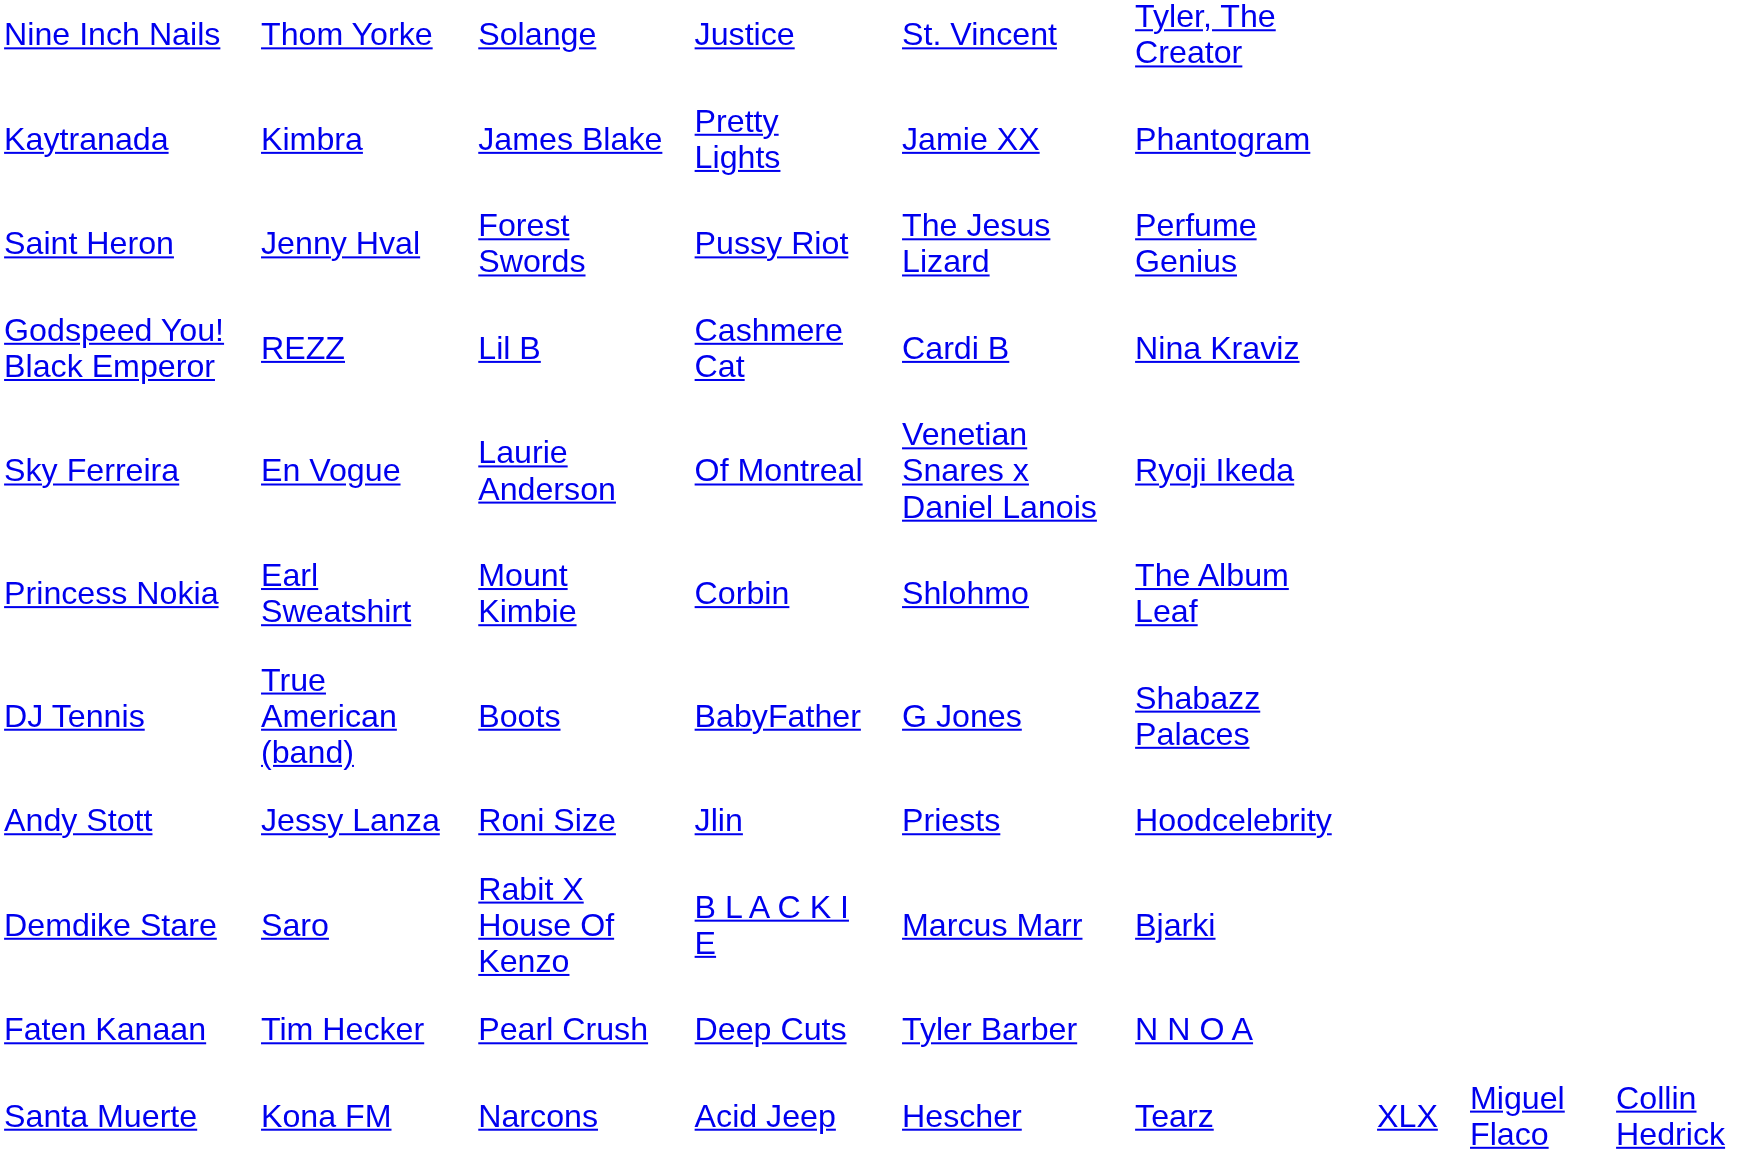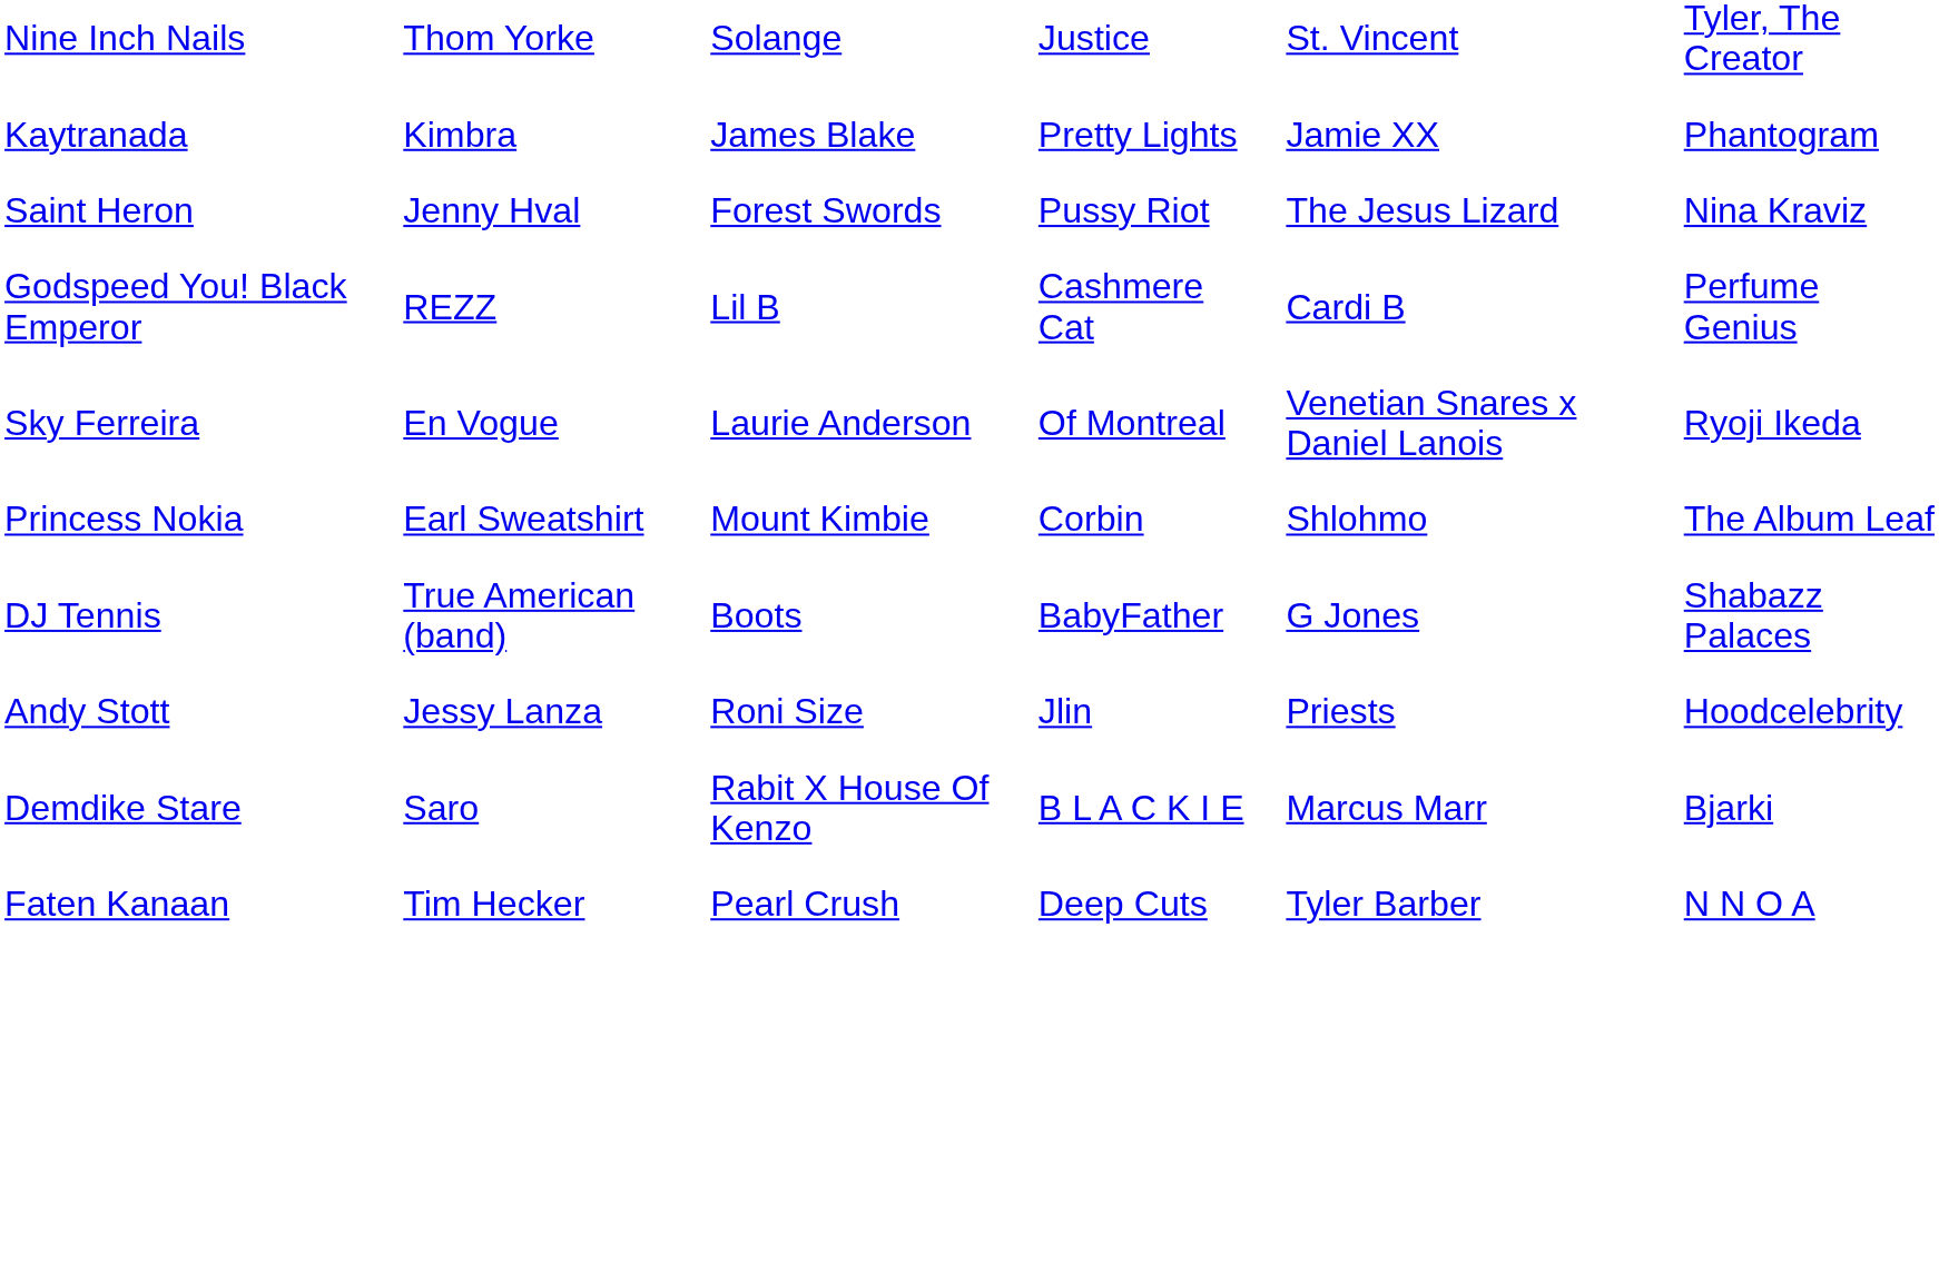 <table cellpadding=7>
 <tr>
 <td><a href='#'>Nine Inch Nails</a></td>
 <td><a href='#'>Thom Yorke</a></td>
 <td><a href='#'>Solange</a></td>
 <td><a href='#'>Justice</a></td>
 <td><a href='#'>St. Vincent</a></td>
 <td><a href='#'>Tyler, The Creator</a></td>
 </tr>
 <tr>
 <td><a href='#'>Kaytranada</a></td>
 <td><a href='#'>Kimbra</a></td>
 <td><a href='#'>James Blake</a></td>
 <td><a href='#'>Pretty Lights</a></td>
 <td><a href='#'>Jamie XX</a></td>
 <td><a href='#'>Phantogram</a></td>
 </tr>
 <tr>
 <td><a href='#'>Saint Heron</a></td>
 <td><a href='#'>Jenny Hval</a></td>
 <td><a href='#'>Forest Swords</a></td>
 <td><a href='#'>Pussy Riot</a></td>
 <td><a href='#'>The Jesus Lizard</a></td>
-<td><a href='#'>Perfume Genius</a></td>
+<td><a href='#'>Nina Kraviz</a></td>
 </tr>
 <tr>
 <td><a href='#'>Godspeed You! Black Emperor</a></td>
 <td><a href='#'>REZZ</a></td>
 <td><a href='#'>Lil B</a></td>
 <td><a href='#'>Cashmere Cat</a></td>
 <td><a href='#'>Cardi B</a></td>
-<td><a href='#'>Nina Kraviz</a></td>
+<td><a href='#'>Perfume Genius</a></td>
 </tr>
 <tr>
 <td><a href='#'>Sky Ferreira</a></td>
 <td><a href='#'>En Vogue</a></td>
 <td><a href='#'>Laurie Anderson</a></td>
 <td><a href='#'>Of Montreal</a></td>
 <td><a href='#'>Venetian Snares x Daniel Lanois</a></td>
 <td><a href='#'>Ryoji Ikeda</a></td>
 </tr>
 <tr>
 <td><a href='#'>Princess Nokia</a></td>
 <td><a href='#'>Earl Sweatshirt</a></td>
 <td><a href='#'>Mount Kimbie</a></td>
 <td><a href='#'>Corbin</a></td>
 <td><a href='#'>Shlohmo</a></td>
 <td><a href='#'>The Album Leaf</a></td>
 </tr>
 <tr>
 <td><a href='#'>DJ Tennis</a></td>
 <td><a href='#'>True American (band)</a></td>
 <td><a href='#'>Boots</a></td>
 <td><a href='#'>BabyFather</a></td>
 <td><a href='#'>G Jones</a></td>
 <td><a href='#'>Shabazz Palaces</a></td>
 </tr>
 <tr>
 <td><a href='#'>Andy Stott</a></td>
 <td><a href='#'>Jessy Lanza</a></td>
 <td><a href='#'>Roni Size</a></td>
 <td><a href='#'>Jlin</a></td>
 <td><a href='#'>Priests</a></td>
 <td><a href='#'>Hoodcelebrity</a></td>
 </tr>
 <tr>
 <td><a href='#'>Demdike Stare</a></td>
 <td><a href='#'>Saro</a></td>
 <td><a href='#'>Rabit X House Of Kenzo</a></td>
 <td><a href='#'>B L A C K I E</a></td>
 <td><a href='#'>Marcus Marr</a></td>
 <td><a href='#'>Bjarki</a></td>
 </tr>
 <tr>
 <td><a href='#'>Faten Kanaan</a></td>
 <td><a href='#'>Tim Hecker</a></td>
 <td><a href='#'>Pearl Crush</a></td>
 <td><a href='#'>Deep Cuts</a></td>
 <td><a href='#'>Tyler Barber</a></td>
 <td><a href='#'>N N O A</a></td>
 </tr>
-<tr>
-<td><a href='#'>Santa Muerte</a></td>
-<td><a href='#'>Kona FM</a></td>
-<td><a href='#'>Narcons</a></td>
-<td><a href='#'>Acid Jeep</a></td>
-<td><a href='#'>Hescher</a></td>
-<td><a href='#'>Tearz</a></td>
-<td><a href='#'>XLX</a></td>
-<td><a href='#'>Miguel Flaco</a></td>
-<td><a href='#'>Collin Hedrick</a></td>
-</tr>
 </table>
